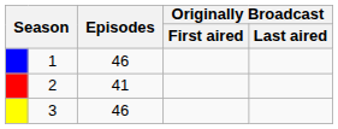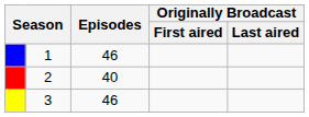 <table class="wikitable" style="text-align:center">
 <tr>
 <th style="padding: 0 8px" colspan="2" rowspan="2">Season</th>
 <th style="padding: 0 8px" rowspan="2">Episodes</th>
 <th style="padding: 0 8px" colspan="2">Originally Broadcast</th>
 </tr>
 <tr>
 <th style="padding: 1 8px">First aired</th>
 <th style="padding: 1 8px">Last aired</th>
 </tr>
 <tr>
 <td style="background:Blue"></td>
 <td align="center">1</td>
 <td align="center">46</td>
 <td align="center"></td>
 <td align="center"></td>
 </tr>
 <tr>
 <td style="background:Red"></td>
 <td align="center">2</td>
-<td align="center">41</td>
+<td align="center">40</td>
 <td align="center"></td>
 <td align="center"></td>
 </tr>
 <tr>
 <td style="background:Yellow"></td>
 <td align="center">3</td>
 <td align="center">46</td>
 <td align="center"></td>
 <td align="center"></td>
 </tr>
 </table>
